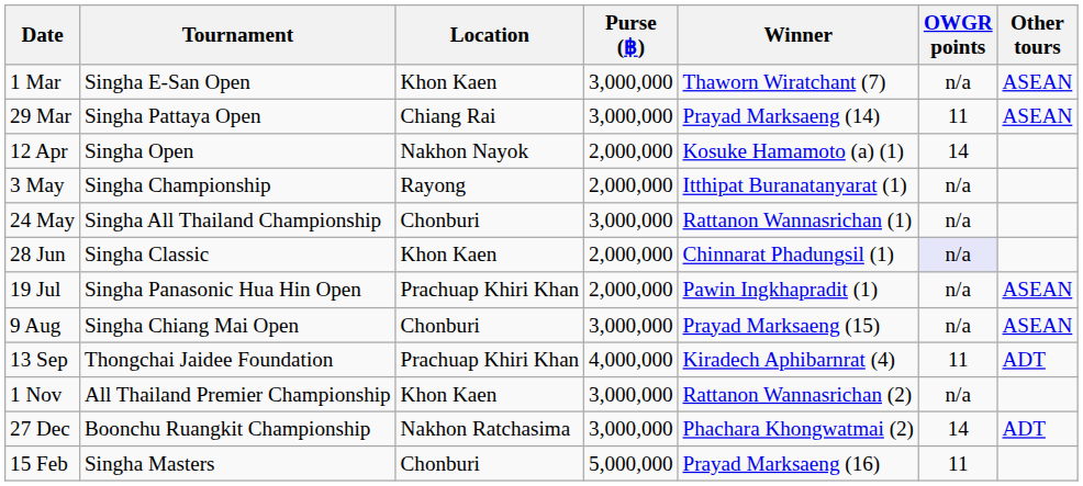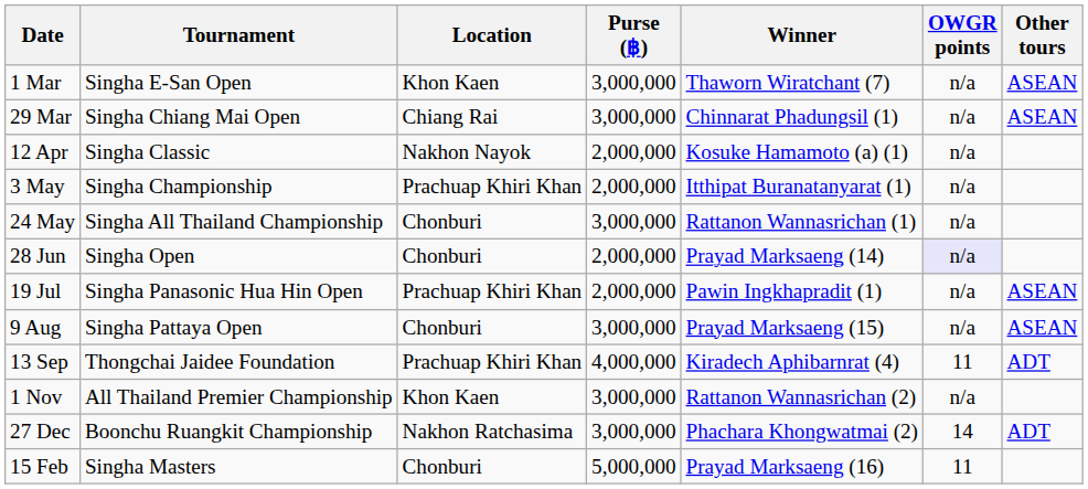 <table class="wikitable" style="font-size:95%">
 <tr>
 <th>Date</th>
 <th>Tournament</th>
 <th>Location</th>
 <th>Purse<br>(<a href='#'>฿</a>)</th>
 <th>Winner</th>
 <th><a href='#'>OWGR</a><br>points</th>
 <th>Other<br>tours</th>
 </tr>
 <tr>
 <td>1 Mar</td>
 <td>Singha E-San Open</td>
 <td>Khon Kaen</td>
 <td align=right>3,000,000</td>
 <td> <a href='#'>Thaworn Wiratchant</a> (7)</td>
 <td align=center>n/a</td>
 <td><a href='#'>ASEAN</a></td>
 </tr>
 <tr>
 <td>29 Mar</td>
-<td>Singha Pattaya Open</td>
+<td>Singha Chiang Mai Open</td>
 <td>Chiang Rai</td>
 <td align=right>3,000,000</td>
-<td> <a href='#'>Prayad Marksaeng</a> (14)</td>
-<td align=center>11</td>
+<td> <a href='#'>Chinnarat Phadungsil</a> (1)</td>
+<td align=center>n/a</td>
 <td><a href='#'>ASEAN</a></td>
 </tr>
 <tr>
 <td>12 Apr</td>
-<td>Singha Open</td>
+<td>Singha Classic</td>
 <td>Nakhon Nayok</td>
 <td align=right>2,000,000</td>
 <td> <a href='#'>Kosuke Hamamoto</a> (a) (1)</td>
-<td align=center>14</td>
+<td align=center>n/a</td>
 <td></td>
 </tr>
 <tr>
 <td>3 May</td>
 <td>Singha Championship</td>
-<td>Rayong</td>
+<td>Prachuap Khiri Khan</td>
 <td align=right>2,000,000</td>
 <td> <a href='#'>Itthipat Buranatanyarat</a> (1)</td>
 <td align=center>n/a</td>
 <td></td>
 </tr>
 <tr>
 <td>24 May</td>
 <td>Singha All Thailand Championship</td>
 <td>Chonburi</td>
 <td align=right>3,000,000</td>
 <td> <a href='#'>Rattanon Wannasrichan</a> (1)</td>
 <td align=center>n/a</td>
 <td></td>
 </tr>
 <tr>
 <td>28 Jun</td>
-<td>Singha Classic</td>
-<td>Khon Kaen</td>
+<td>Singha Open</td>
+<td>Chonburi</td>
 <td align=right>2,000,000</td>
-<td> <a href='#'>Chinnarat Phadungsil</a> (1)</td>
+<td> <a href='#'>Prayad Marksaeng</a> (14)</td>
 <td align=center style="background: lavender;">n/a</td>
 <td></td>
 </tr>
 <tr>
 <td>19 Jul</td>
 <td>Singha Panasonic Hua Hin Open</td>
 <td>Prachuap Khiri Khan</td>
 <td align=right>2,000,000</td>
 <td> <a href='#'>Pawin Ingkhapradit</a> (1)</td>
 <td align=center>n/a</td>
 <td><a href='#'>ASEAN</a></td>
 </tr>
 <tr>
 <td>9 Aug</td>
-<td>Singha Chiang Mai Open</td>
+<td>Singha Pattaya Open</td>
 <td>Chonburi</td>
 <td align=right>3,000,000</td>
 <td> <a href='#'>Prayad Marksaeng</a> (15)</td>
 <td align=center>n/a</td>
 <td><a href='#'>ASEAN</a></td>
 </tr>
 <tr>
 <td>13 Sep</td>
 <td>Thongchai Jaidee Foundation</td>
 <td>Prachuap Khiri Khan</td>
 <td align=right>4,000,000</td>
 <td> <a href='#'>Kiradech Aphibarnrat</a> (4)</td>
 <td align=center>11</td>
 <td><a href='#'>ADT</a></td>
 </tr>
 <tr>
 <td>1 Nov</td>
 <td>All Thailand Premier Championship</td>
 <td>Khon Kaen</td>
 <td align=right>3,000,000</td>
 <td> <a href='#'>Rattanon Wannasrichan</a> (2)</td>
 <td align=center>n/a</td>
 <td></td>
 </tr>
 <tr>
 <td>27 Dec</td>
 <td>Boonchu Ruangkit Championship</td>
 <td>Nakhon Ratchasima</td>
 <td align=right>3,000,000</td>
 <td> <a href='#'>Phachara Khongwatmai</a> (2)</td>
 <td align=center>14</td>
 <td><a href='#'>ADT</a></td>
 </tr>
 <tr>
 <td>15 Feb</td>
 <td>Singha Masters</td>
 <td>Chonburi</td>
 <td align=right>5,000,000</td>
 <td> <a href='#'>Prayad Marksaeng</a> (16)</td>
 <td align=center>11</td>
 <td></td>
 </tr>
 </table>
